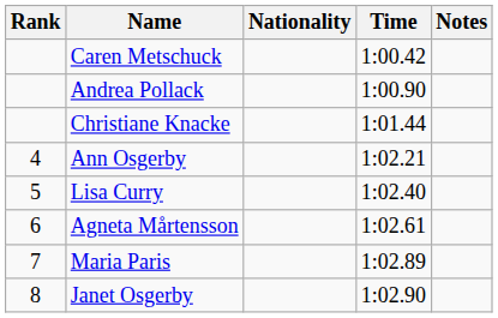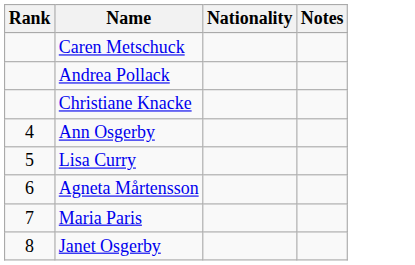 <table class="wikitable sortable" style="text-align:center">
 <tr>
 <th>Rank</th>
 <th>Name</th>
 <th>Nationality</th>
-<th>Time</th>
 <th>Notes</th>
 </tr>
 <tr>
 <td></td>
 <td align=left><a href='#'>Caren Metschuck</a></td>
 <td align=left></td>
-<td>1:00.42</td>
 <td></td>
 </tr>
 <tr>
 <td></td>
 <td align=left><a href='#'>Andrea Pollack</a></td>
 <td align=left></td>
-<td>1:00.90</td>
 <td></td>
 </tr>
 <tr>
 <td></td>
 <td align=left><a href='#'>Christiane Knacke</a></td>
 <td align=left></td>
-<td>1:01.44</td>
 <td></td>
 </tr>
 <tr>
 <td>4</td>
 <td align=left><a href='#'>Ann Osgerby</a></td>
 <td align=left></td>
-<td>1:02.21</td>
 <td></td>
 </tr>
 <tr>
 <td>5</td>
 <td align=left><a href='#'>Lisa Curry</a></td>
 <td align=left></td>
-<td>1:02.40</td>
 <td></td>
 </tr>
 <tr>
 <td>6</td>
 <td align=left><a href='#'>Agneta Mårtensson</a></td>
 <td align=left></td>
-<td>1:02.61</td>
 <td></td>
 </tr>
 <tr>
 <td>7</td>
 <td align=left><a href='#'>Maria Paris</a></td>
 <td align=left></td>
-<td>1:02.89</td>
 <td></td>
 </tr>
 <tr>
 <td>8</td>
 <td align=left><a href='#'>Janet Osgerby</a></td>
 <td align=left></td>
-<td>1:02.90</td>
 <td></td>
 </tr>
 </table>
